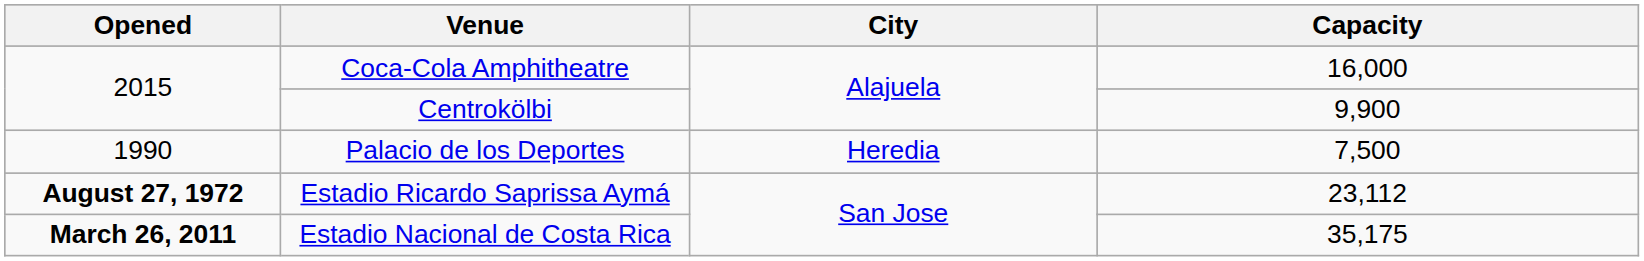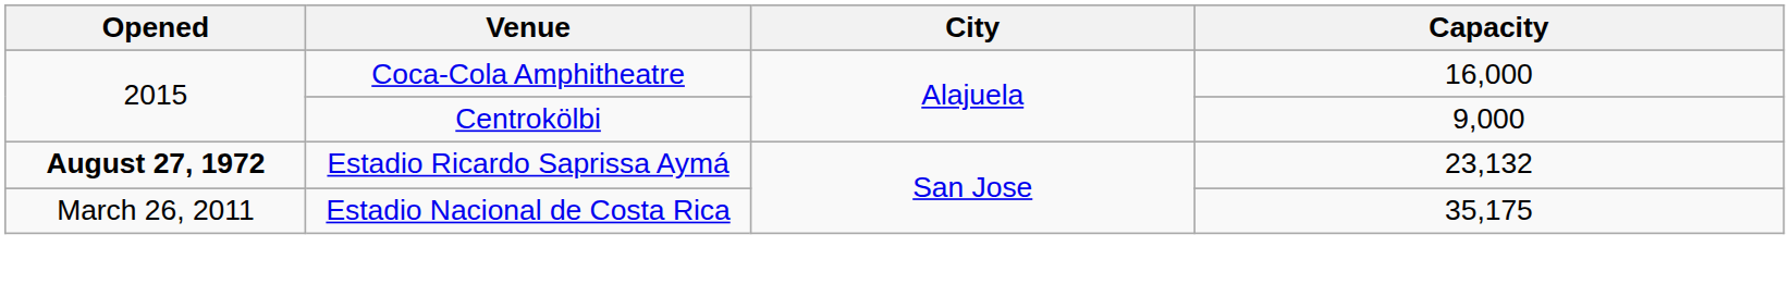 <table class="sortable wikitable" style="text-align:center;">
 <tr>
 <th scope="col" style="width:10em;">Opened</th>
 <th scope="col" style="width:15em;">Venue</th>
 <th scope="col" style="width:15em;">City</th>
 <th scope="col" style="width:20em;">Capacity</th>
 </tr>
 <tr>
 <td rowspan="2">2015</td>
 <td><a href='#'>Coca-Cola Amphitheatre</a></td>
 <td rowspan="2"><a href='#'>Alajuela</a></td>
 <td>16,000</td>
 </tr>
 <tr>
 <td><a href='#'>Centrokölbi</a></td>
-<td>9,900</td>
-</tr>
-<tr>
-<td>1990</td>
-<td><a href='#'>Palacio de los Deportes</a></td>
-<td><a href='#'>Heredia</a></td>
-<td>7,500</td>
+<td>9,000</td>
 </tr>
 <tr>
 <td><strong>August 27, 1972</strong></td>
 <td><a href='#'>Estadio Ricardo Saprissa Aymá</a></td>
 <td rowspan="2"><a href='#'>San Jose</a></td>
-<td>23,112</td>
+<td>23,132</td>
 </tr>
 <tr>
-<td><strong>March 26, 2011</strong></td>
+<td>March 26, 2011</td>
 <td><a href='#'>Estadio Nacional de Costa Rica</a></td>
 <td>35,175</td>
 </tr>
 </table>
